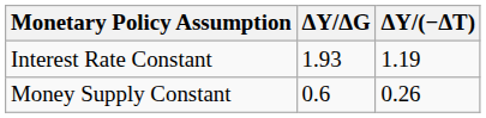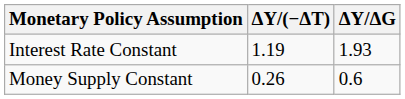 <table class="wikitable">
 <tr>
 <th>Monetary Policy Assumption</th>
+<th>ΔY/(−ΔT)</th>
 <th>ΔY/ΔG</th>
-<th>ΔY/(−ΔT)</th>
 </tr>
 <tr>
 <td>Interest Rate Constant</td>
+<td>1.19</td>
 <td>1.93</td>
-<td>1.19</td>
 </tr>
 <tr>
 <td>Money Supply Constant</td>
+<td>0.26</td>
 <td>0.6</td>
-<td>0.26</td>
 </tr>
 </table>
